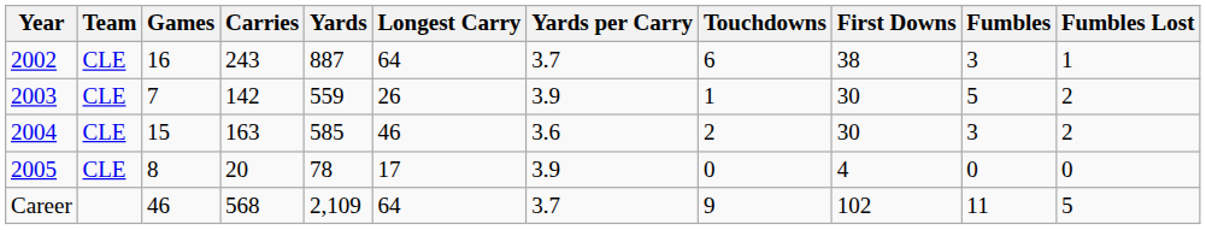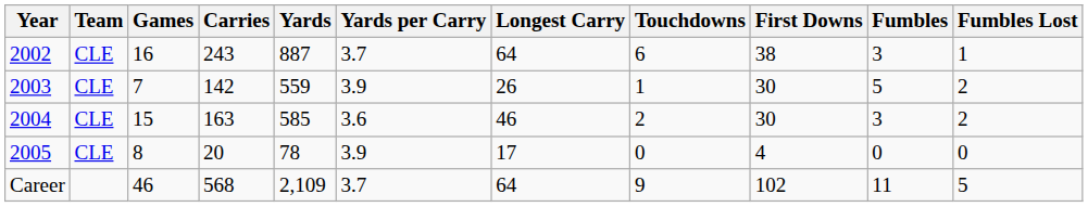 <table class="wikitable">
 <tr>
 <th>Year</th>
 <th>Team</th>
 <th>Games</th>
 <th>Carries</th>
 <th>Yards</th>
+<th>Yards per Carry</th>
 <th>Longest Carry</th>
-<th>Yards per Carry</th>
 <th>Touchdowns</th>
 <th>First Downs</th>
 <th>Fumbles</th>
 <th>Fumbles Lost</th>
 </tr>
 <tr>
 <td><a href='#'>2002</a></td>
 <td><a href='#'>CLE</a></td>
 <td>16</td>
 <td>243</td>
 <td>887</td>
+<td>3.7</td>
 <td>64</td>
-<td>3.7</td>
 <td>6</td>
 <td>38</td>
 <td>3</td>
 <td>1</td>
 </tr>
 <tr>
 <td><a href='#'>2003</a></td>
 <td><a href='#'>CLE</a></td>
 <td>7</td>
 <td>142</td>
 <td>559</td>
+<td>3.9</td>
 <td>26</td>
-<td>3.9</td>
 <td>1</td>
 <td>30</td>
 <td>5</td>
 <td>2</td>
 </tr>
 <tr>
 <td><a href='#'>2004</a></td>
 <td><a href='#'>CLE</a></td>
 <td>15</td>
 <td>163</td>
 <td>585</td>
+<td>3.6</td>
 <td>46</td>
-<td>3.6</td>
 <td>2</td>
 <td>30</td>
 <td>3</td>
 <td>2</td>
 </tr>
 <tr>
 <td><a href='#'>2005</a></td>
 <td><a href='#'>CLE</a></td>
 <td>8</td>
 <td>20</td>
 <td>78</td>
+<td>3.9</td>
 <td>17</td>
-<td>3.9</td>
 <td>0</td>
 <td>4</td>
 <td>0</td>
 <td>0</td>
 </tr>
 <tr>
 <td>Career</td>
 <td></td>
 <td>46</td>
 <td>568</td>
 <td>2,109</td>
+<td>3.7</td>
 <td>64</td>
-<td>3.7</td>
 <td>9</td>
 <td>102</td>
 <td>11</td>
 <td>5</td>
 </tr>
 </table>
